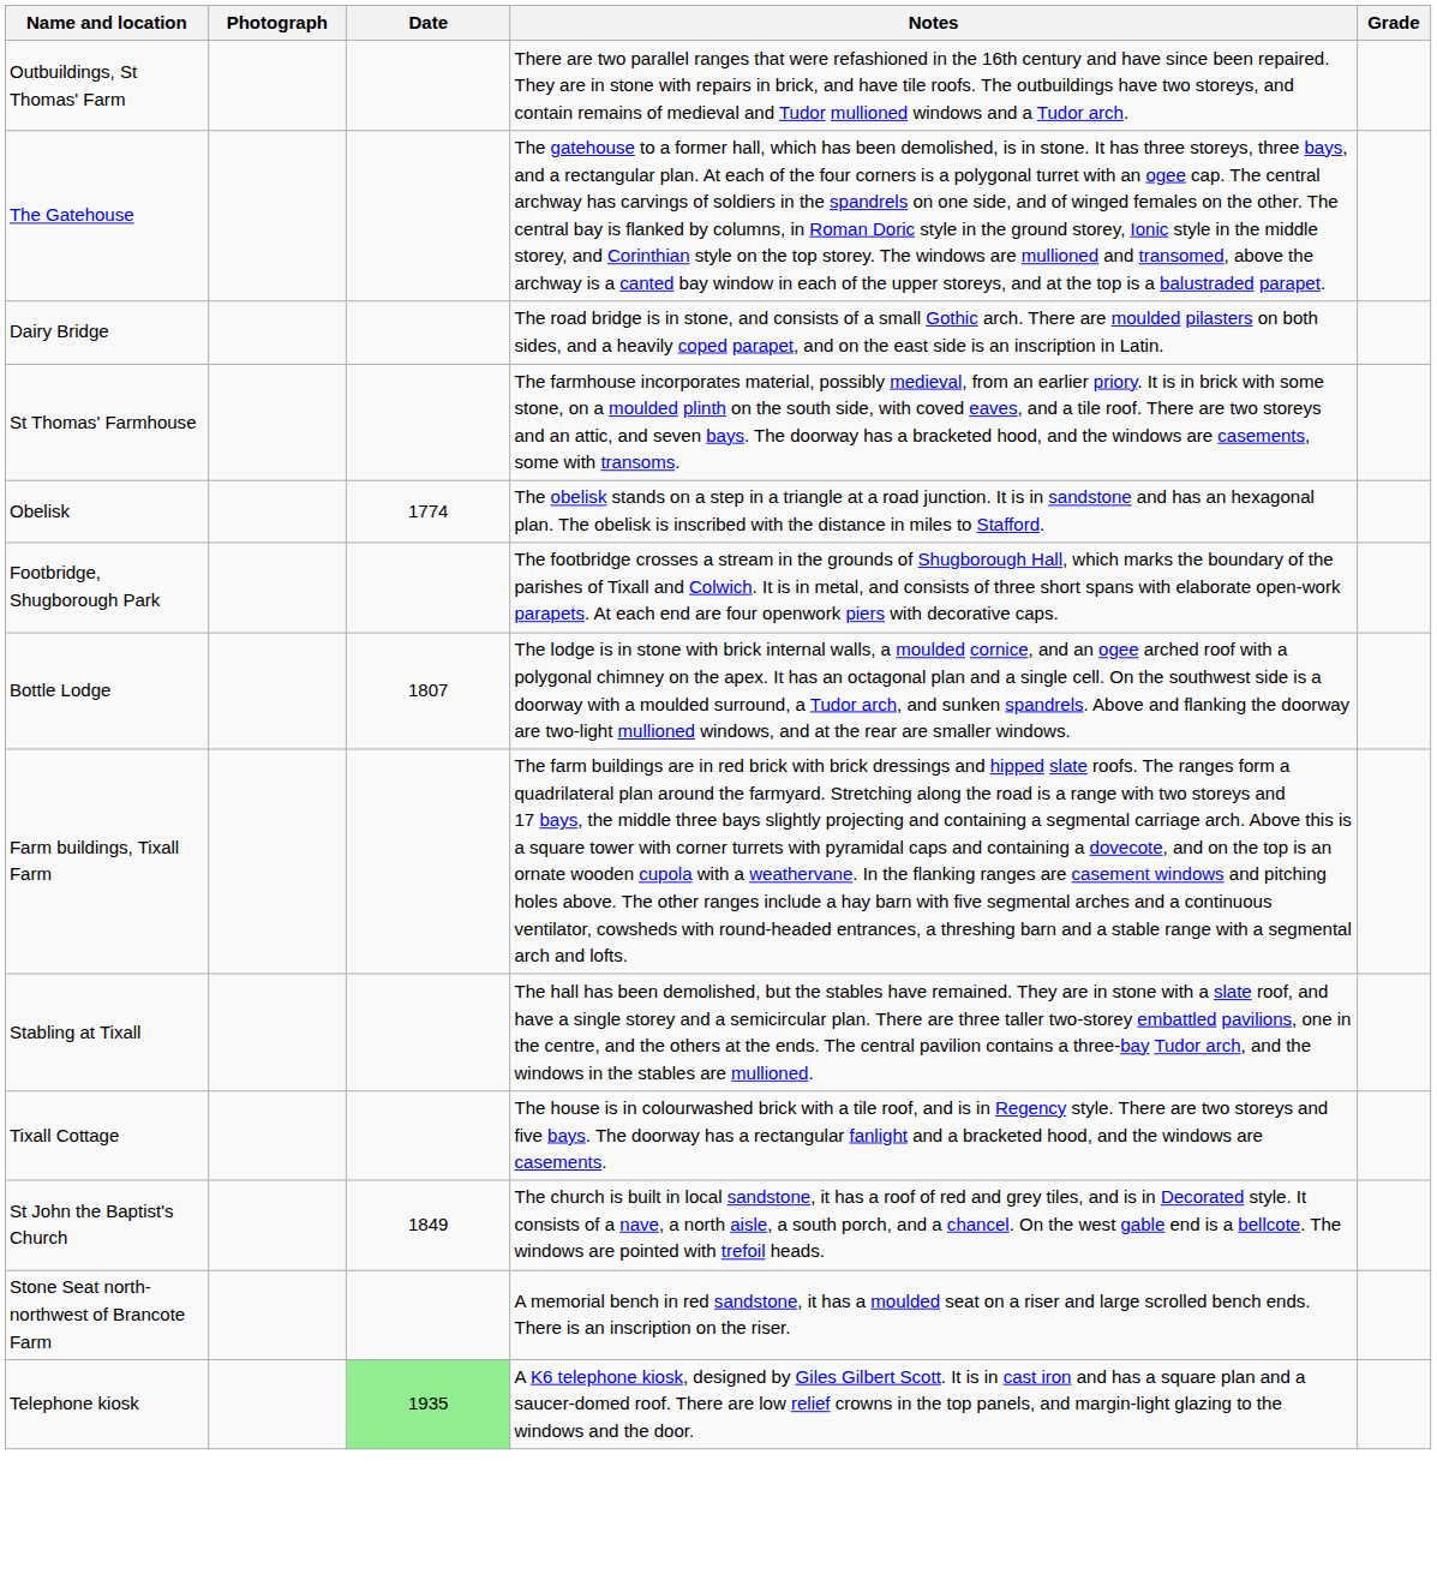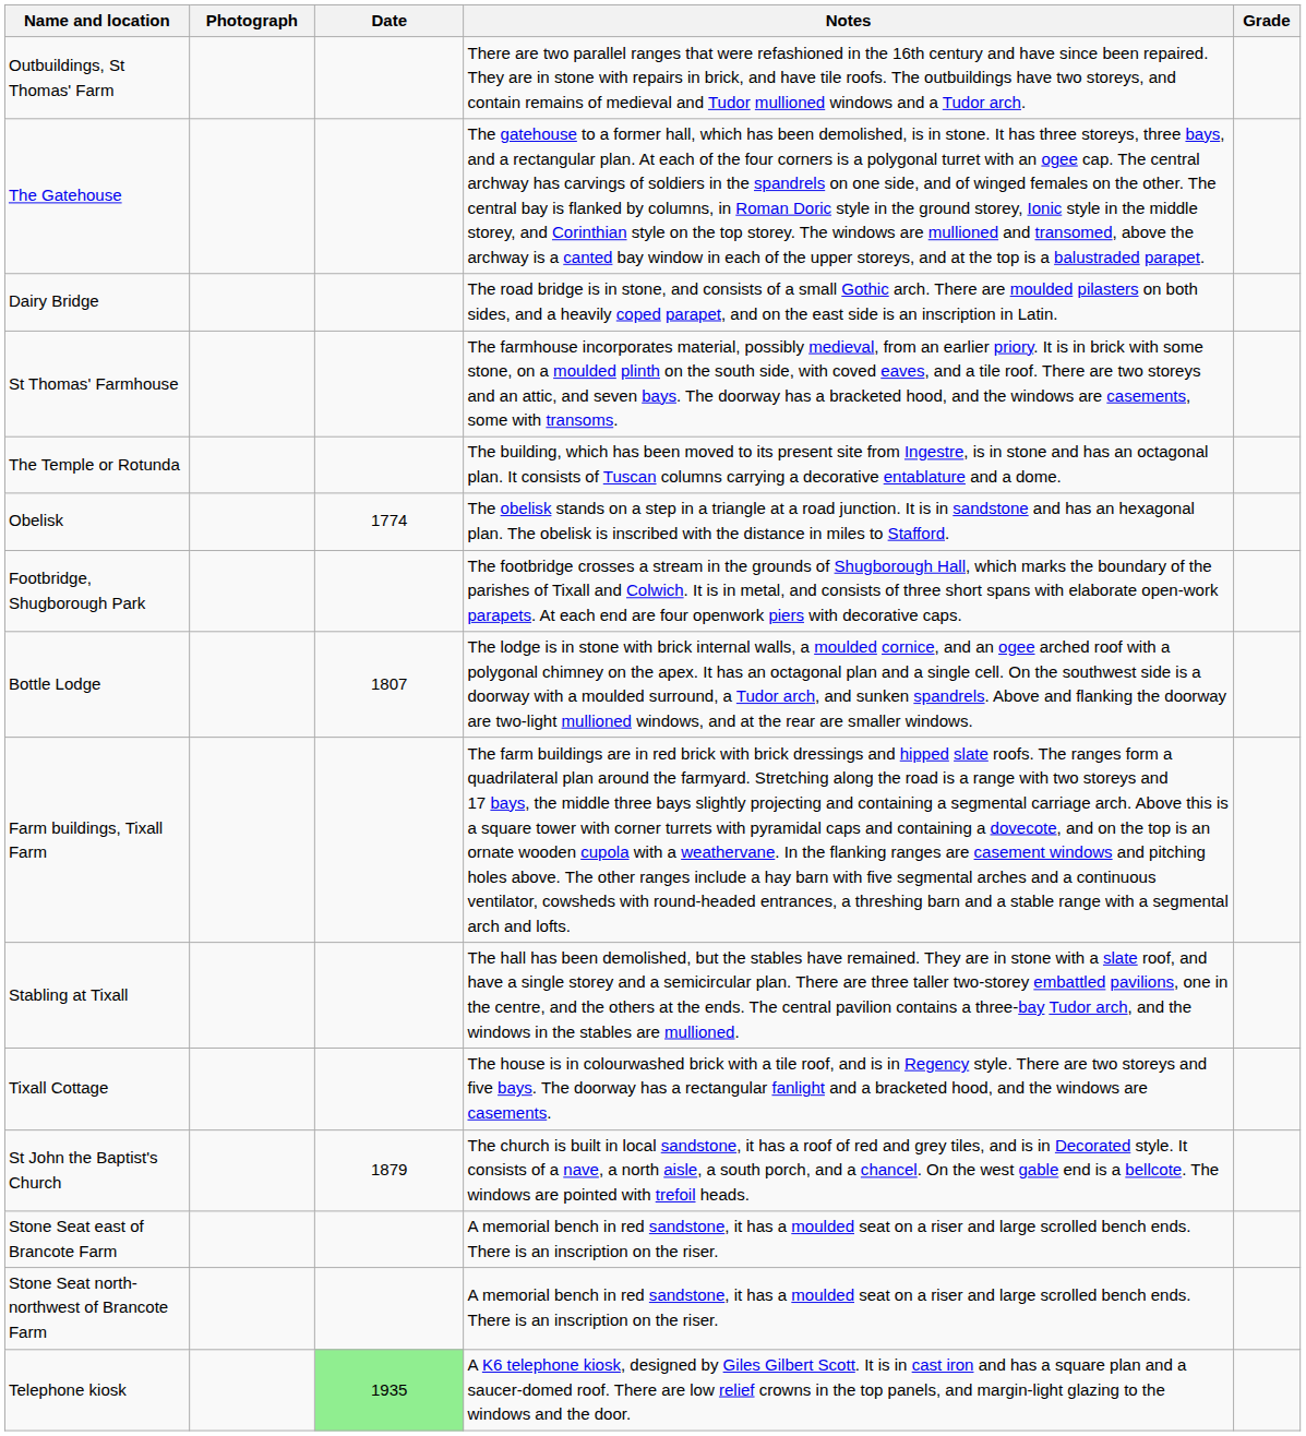 <table class="wikitable sortable plainrowheaders" style="width:100%; border:0; text-align:left; line-height:150%;">
 <tr>
 <th scope="col"  style="width:150px">Name and location</th>
 <th scope="col"  style="width:100px" class="unsortable">Photograph</th>
 <th scope="col"  style="width:120px">Date</th>
 <th scope="col"  style="width:650px" class="unsortable">Notes</th>
 <th scope="col"  style="width:50px">Grade</th>
 </tr>
 <tr>
 <td>Outbuildings, St Thomas' Farm<br><small></small></td>
 <td></td>
 <td align="center"></td>
 <td>There are two parallel ranges that were refashioned in the 16th century and have since been repaired.  They are in stone with repairs in brick, and have tile roofs.  The outbuildings have two storeys, and contain remains of medieval and <a href='#'>Tudor</a> <a href='#'>mullioned</a> windows and a <a href='#'>Tudor arch</a>.</td>
 <td align="center" ></td>
 </tr>
 <tr>
 <td><a href='#'>The Gatehouse</a><br><small></small></td>
 <td></td>
 <td align="center"></td>
 <td>The <a href='#'>gatehouse</a> to a former hall, which has been demolished, is in stone.  It has three storeys, three <a href='#'>bays</a>, and a rectangular plan.  At each of the four corners is a polygonal turret with an <a href='#'>ogee</a> cap.  The central archway has carvings of soldiers in the <a href='#'>spandrels</a> on one side, and of winged females on the other.  The central bay is flanked by columns, in <a href='#'>Roman Doric</a> style in the ground storey, <a href='#'>Ionic</a> style in the middle storey, and <a href='#'>Corinthian</a> style on the top storey.  The windows are <a href='#'>mullioned</a> and <a href='#'>transomed</a>, above the archway is a <a href='#'>canted</a> bay window in each of the upper storeys, and at the top is a <a href='#'>balustraded</a> <a href='#'>parapet</a>.</td>
 <td align="center" ></td>
 </tr>
 <tr>
 <td>Dairy Bridge<br><small></small></td>
 <td></td>
 <td align="center"></td>
 <td>The road bridge is in stone, and consists of a small <a href='#'>Gothic</a> arch.  There are <a href='#'>moulded</a> <a href='#'>pilasters</a> on both sides, and a heavily <a href='#'>coped</a> <a href='#'>parapet</a>, and on the east side is an inscription in Latin.</td>
 <td align="center" ></td>
 </tr>
 <tr>
 <td>St Thomas' Farmhouse<br><small></small></td>
 <td></td>
 <td align="center"></td>
 <td>The farmhouse incorporates material, possibly <a href='#'>medieval</a>, from an earlier <a href='#'>priory</a>.  It is in brick with some stone, on a <a href='#'>moulded</a> <a href='#'>plinth</a> on the south side, with coved <a href='#'>eaves</a>, and a tile roof.  There are two storeys and an attic, and seven <a href='#'>bays</a>.  The doorway has a bracketed hood, and the windows are <a href='#'>casements</a>, some with <a href='#'>transoms</a>.</td>
+<td align="center" ></td>
+</tr>
+<tr>
+<td>The Temple or Rotunda<br><small></small></td>
+<td></td>
+<td align="center"></td>
+<td>The building, which has been moved to its present site from <a href='#'>Ingestre</a>, is in stone and has an octagonal plan.  It consists of <a href='#'>Tuscan</a> columns carrying a decorative <a href='#'>entablature</a> and a dome.</td>
 <td align="center" ></td>
 </tr>
 <tr>
 <td>Obelisk<br><small></small></td>
 <td></td>
 <td align="center">1774</td>
 <td>The <a href='#'>obelisk</a> stands on a step in a triangle at  a road junction.  It is in <a href='#'>sandstone</a> and has an hexagonal plan.  The obelisk is inscribed with the distance in miles to <a href='#'>Stafford</a>.</td>
 <td align="center" ></td>
 </tr>
 <tr>
 <td>Footbridge, Shugborough Park<br><small></small></td>
 <td></td>
 <td align="center"></td>
 <td>The footbridge crosses a stream in the grounds of <a href='#'>Shugborough Hall</a>, which marks the boundary of the parishes of Tixall and <a href='#'>Colwich</a>.  It is in metal, and consists of three short spans with elaborate open-work <a href='#'>parapets</a>.  At each end are four openwork <a href='#'>piers</a> with decorative caps.</td>
 <td align="center" ></td>
 </tr>
 <tr>
 <td>Bottle Lodge<br><small></small></td>
 <td></td>
 <td align="center">1807</td>
 <td>The lodge is in stone with brick internal walls, a <a href='#'>moulded</a> <a href='#'>cornice</a>, and an <a href='#'>ogee</a> arched roof with a polygonal chimney on the apex.  It has an octagonal plan and a single cell.  On the southwest side is a doorway with a moulded surround, a <a href='#'>Tudor arch</a>, and sunken <a href='#'>spandrels</a>.  Above and flanking the doorway are two-light <a href='#'>mullioned</a> windows, and at the rear are smaller windows.</td>
 <td align="center" ></td>
 </tr>
 <tr>
 <td>Farm buildings, Tixall Farm<br><small></small></td>
 <td></td>
 <td align="center"></td>
 <td>The farm buildings are in red brick with brick dressings and <a href='#'>hipped</a> <a href='#'>slate</a> roofs.  The ranges form a quadrilateral plan around the farmyard.  Stretching along the road is a range with two storeys and 17 <a href='#'>bays</a>, the middle three bays slightly projecting and containing a segmental carriage arch.  Above this is a square tower with corner turrets with pyramidal caps and containing a <a href='#'>dovecote</a>, and on the top is an ornate wooden <a href='#'>cupola</a> with a <a href='#'>weathervane</a>.  In the flanking ranges are <a href='#'>casement windows</a> and pitching holes above.  The other ranges include a hay barn with five segmental arches and a continuous ventilator, cowsheds with round-headed entrances, a threshing barn and a stable range with a segmental arch and lofts.</td>
 <td align="center" ></td>
 </tr>
 <tr>
 <td>Stabling at Tixall<br><small></small></td>
 <td></td>
 <td align="center"></td>
 <td>The hall has been demolished, but the stables have remained.  They are in stone with a <a href='#'>slate</a> roof, and have a single storey and a semicircular plan.  There are three taller two-storey <a href='#'>embattled</a> <a href='#'>pavilions</a>, one in the centre, and the others at the ends.  The central pavilion contains a three-<a href='#'>bay</a> <a href='#'>Tudor arch</a>, and the windows in the stables are <a href='#'>mullioned</a>.</td>
 <td align="center" ></td>
 </tr>
 <tr>
 <td>Tixall Cottage<br><small></small></td>
 <td></td>
 <td align="center"></td>
 <td>The house is in colourwashed brick with a tile roof, and is in <a href='#'>Regency</a> style.  There are two storeys and five <a href='#'>bays</a>.  The doorway has a rectangular <a href='#'>fanlight</a> and a bracketed hood, and the windows are <a href='#'>casements</a>.</td>
 <td align="center" ></td>
 </tr>
 <tr>
 <td>St John the Baptist's Church<br><small></small></td>
 <td></td>
-<td align="center">1849</td>
+<td align="center">1879</td>
 <td>The church is built in local <a href='#'>sandstone</a>, it has a roof of red and grey tiles, and is in <a href='#'>Decorated</a> style.  It consists of a <a href='#'>nave</a>, a north <a href='#'>aisle</a>, a south porch, and a <a href='#'>chancel</a>.  On the west <a href='#'>gable</a> end is a <a href='#'>bellcote</a>.  The windows are pointed with <a href='#'>trefoil</a> heads.</td>
+<td align="center" ></td>
+</tr>
+<tr>
+<td>Stone Seat east of Brancote Farm<br><small></small></td>
+<td></td>
+<td align="center"></td>
+<td>A memorial bench in red <a href='#'>sandstone</a>, it has a <a href='#'>moulded</a> seat on a riser and large scrolled bench ends.  There is an inscription on the riser.</td>
 <td align="center" ></td>
 </tr>
 <tr>
 <td>Stone Seat north-northwest of Brancote Farm<br><small></small></td>
 <td></td>
 <td align="center"></td>
 <td>A memorial bench in red <a href='#'>sandstone</a>, it has a <a href='#'>moulded</a> seat on a riser and large scrolled bench ends.  There is an inscription on the riser.</td>
 <td align="center" ></td>
 </tr>
 <tr>
 <td>Telephone kiosk<br><small></small></td>
 <td></td>
 <td align="center" style="background: lightgreen;">1935</td>
 <td>A <a href='#'>K6 telephone kiosk</a>, designed by <a href='#'>Giles Gilbert Scott</a>.  It is in <a href='#'>cast iron</a> and has a square plan and a saucer-domed roof.  There are low <a href='#'>relief</a> crowns in the top panels, and margin-light glazing to the windows and the door.</td>
 <td align="center" ></td>
 </tr>
 <tr>
 </tr>
 </table>
